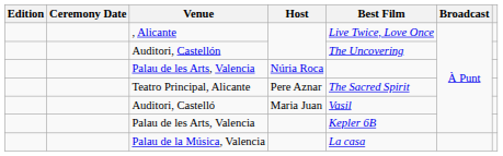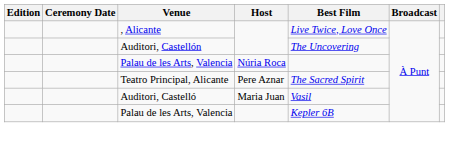 <table class="wikitable">
 <tr>
 <th>Edition</th>
 <th>Ceremony Date</th>
 <th>Venue</th>
 <th>Host</th>
 <th>Best Film</th>
 <th>Broadcast</th>
 <th></th>
 </tr>
 <tr>
 <td align = "center"></td>
 <td></td>
 <td>, <a href='#'>Alicante</a></td>
 <td rowspan = "2"></td>
 <td><em><a href='#'>Live Twice, Love Once</a></em></td>
 <td rowspan = "6" align = "center"><a href='#'>À Punt</a></td>
 <td align = "center"></td>
 </tr>
 <tr>
 <td align = "center"></td>
 <td></td>
 <td>Auditori, <a href='#'>Castellón</a></td>
 <td><em><a href='#'>The Uncovering</a></em></td>
 <td align = "center"></td>
 </tr>
 <tr>
 <td align = "center"></td>
 <td></td>
 <td><a href='#'>Palau de les Arts</a>, <a href='#'>Valencia</a></td>
 <td><a href='#'>Núria Roca</a></td>
 <td><em></em></td>
 <td align = "center"></td>
 </tr>
 <tr>
 <td align = "center"></td>
 <td></td>
 <td>Teatro Principal, Alicante</td>
 <td>Pere Aznar</td>
 <td><em><a href='#'>The Sacred Spirit</a></em></td>
 <td align = "center"></td>
 </tr>
 <tr>
 <td align = "center"></td>
 <td></td>
 <td>Auditori, Castelló</td>
 <td>Maria Juan</td>
 <td><em><a href='#'>Vasil</a></em></td>
 <td align = "center"></td>
 </tr>
 <tr>
 <td></td>
 <td></td>
 <td>Palau de les Arts, Valencia</td>
 <td></td>
 <td><em><a href='#'>Kepler 6B</a></em></td>
 <td></td>
 </tr>
-<tr>
-<td></td>
-<td></td>
-<td><a href='#'>Palau de la Música</a>, Valencia</td>
-<td></td>
-<td><em><a href='#'>La casa</a></em></td>
-<td></td>
-<td></td>
-</tr>
 </table>
